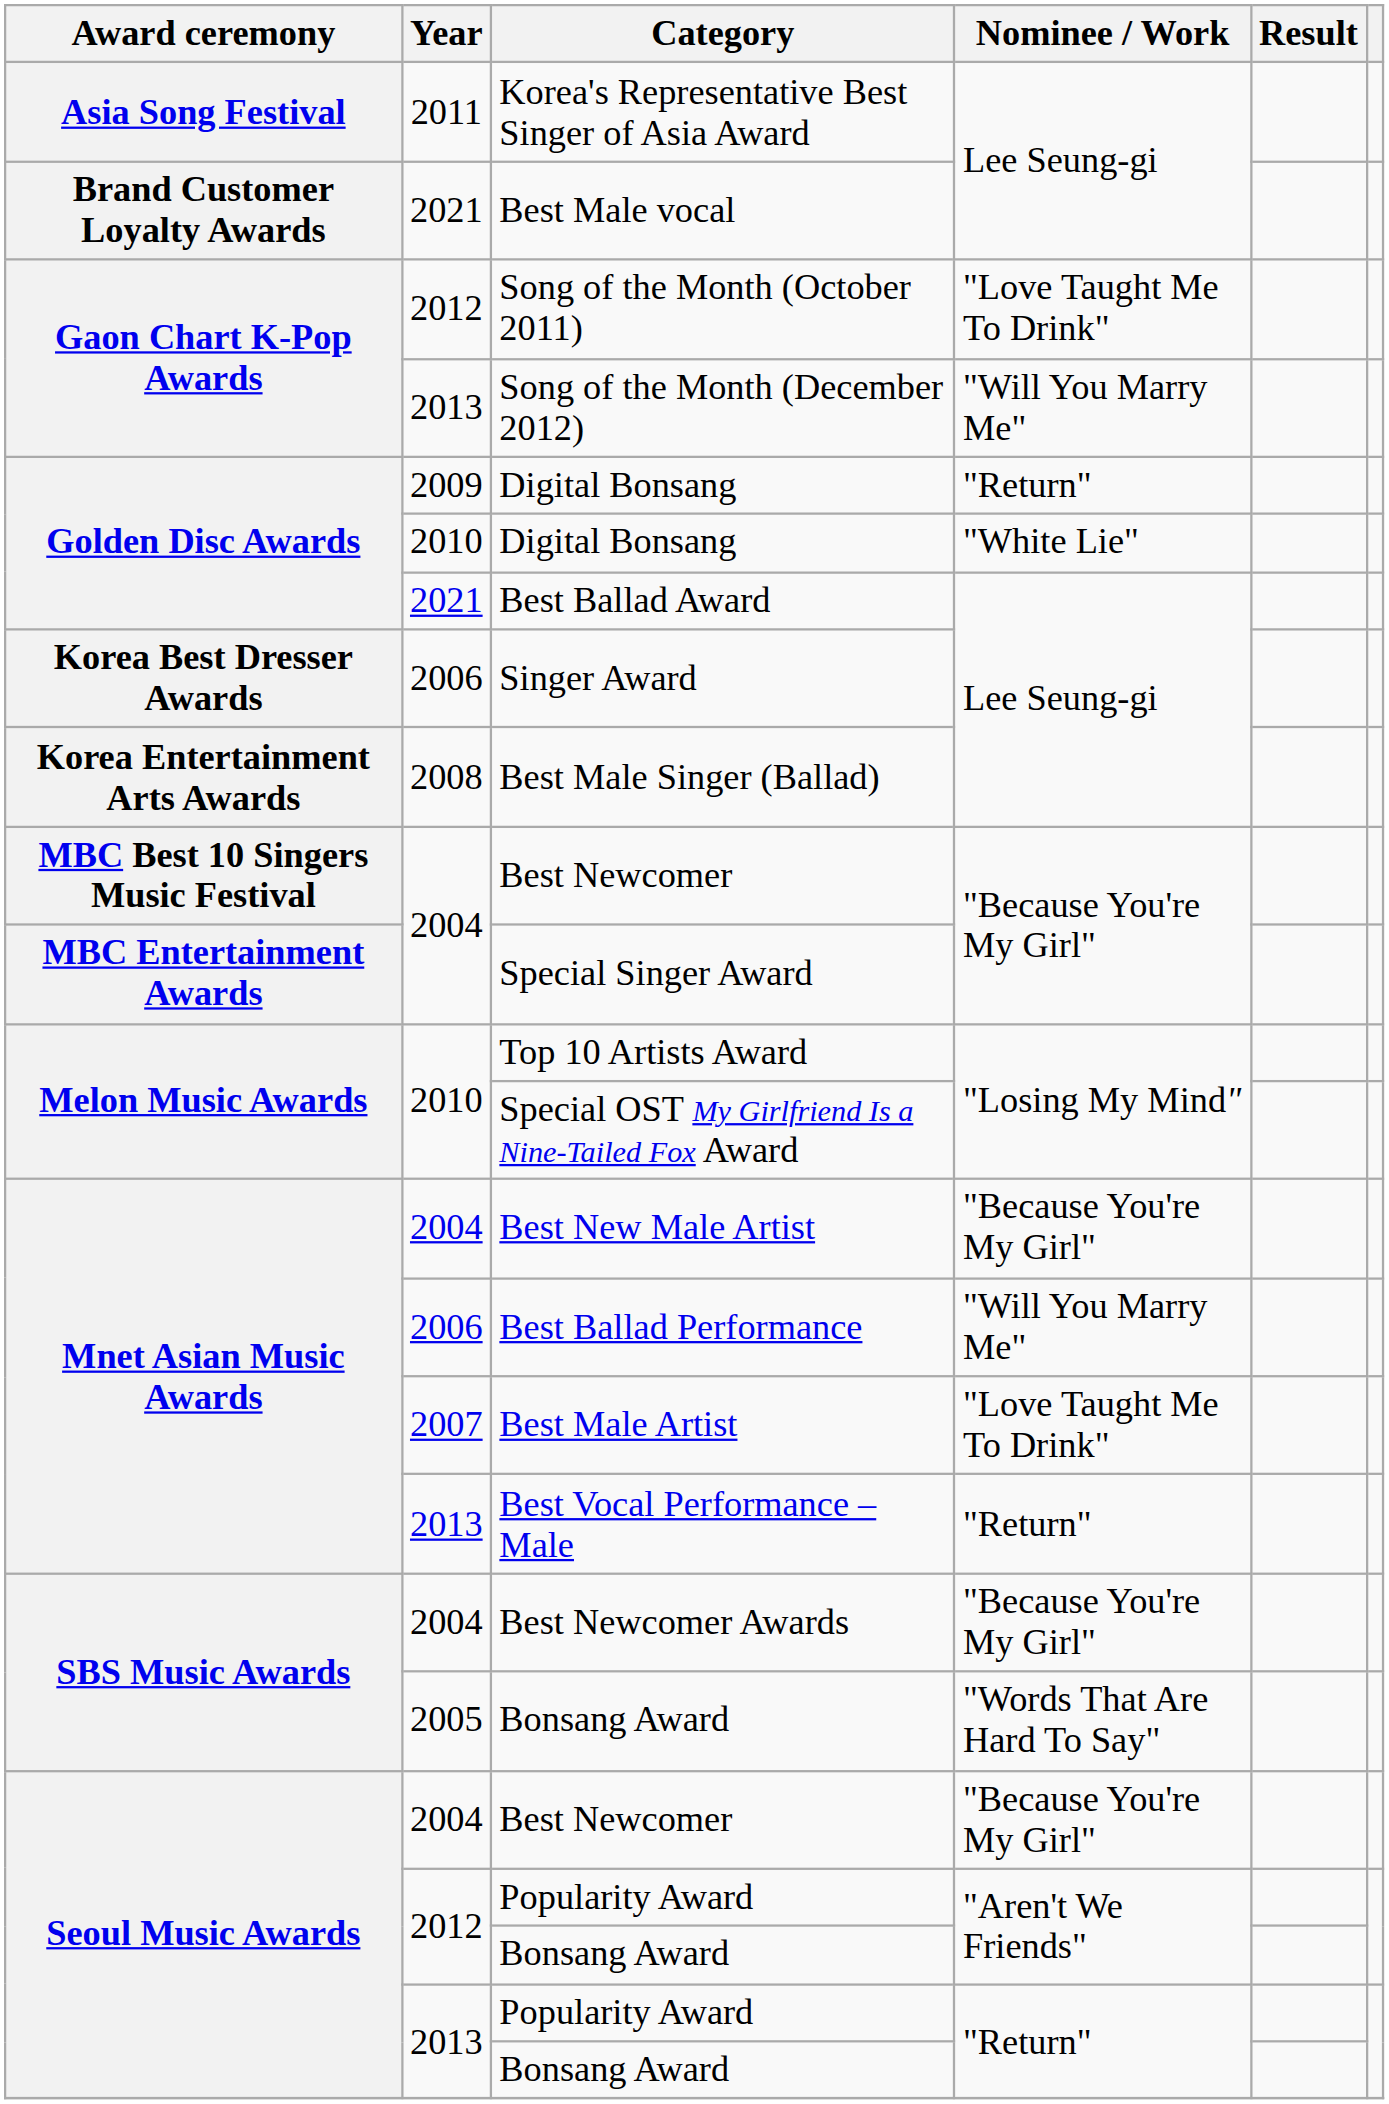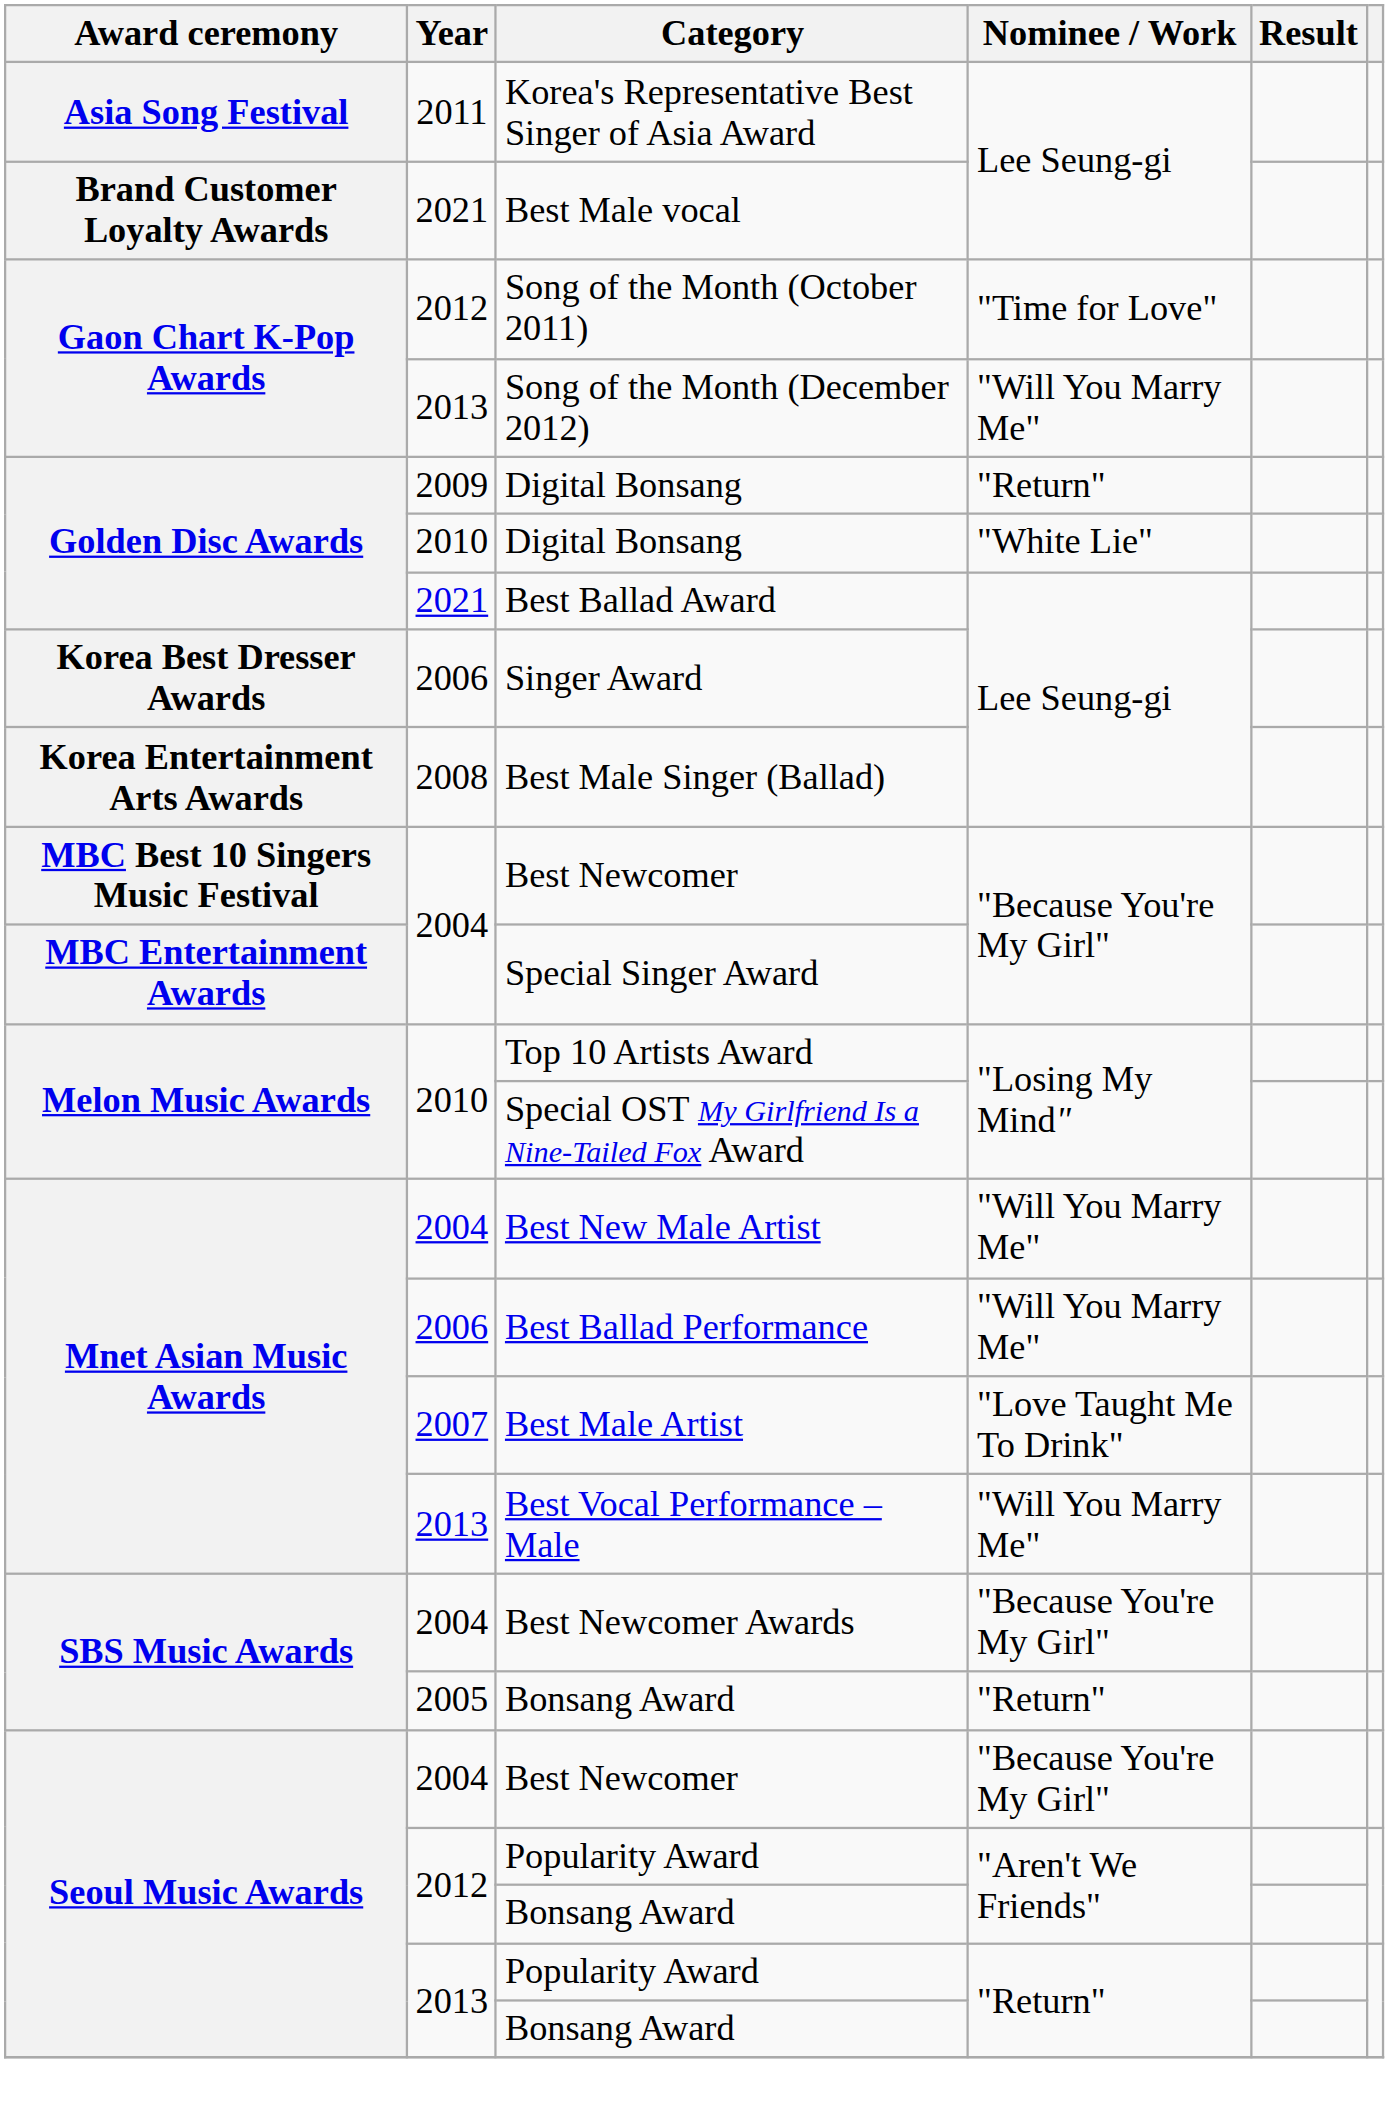 <table class="wikitable plainrowheaders sortable">
 <tr>
 <th scope="col">Award ceremony</th>
 <th scope="col">Year</th>
 <th scope="col">Category</th>
 <th scope="col">Nominee / Work</th>
 <th scope="col">Result</th>
 <th scope="col" class="unsortable"></th>
 </tr>
 <tr>
 <th scope="row"><a href='#'>Asia Song Festival</a></th>
 <td style="text-align:center">2011</td>
 <td>Korea's Representative Best Singer of Asia Award</td>
 <td rowspan="2">Lee Seung-gi</td>
 <td></td>
 <td style="text-align:center"></td>
 </tr>
 <tr>
 <th scope="row"  rowspan="1">Brand Customer Loyalty Awards</th>
 <td style="text-align:center" rowspan="1">2021</td>
 <td>Best Male vocal</td>
 <td></td>
 <td style="text-align:center"></td>
 </tr>
 <tr>
 <th scope="row"  rowspan="2"><a href='#'>Gaon Chart K-Pop Awards</a></th>
 <td style="text-align:center">2012</td>
 <td>Song of the Month (October 2011)</td>
-<td>"Love Taught Me To Drink"</td>
+<td>"Time for Love"</td>
 <td></td>
 <td style="text-align:center"></td>
 </tr>
 <tr>
 <td style="text-align:center">2013</td>
 <td>Song of the Month (December 2012)</td>
 <td>"Will You Marry Me"</td>
 <td></td>
 <td style="text-align:center"></td>
 </tr>
 <tr>
 <th scope="row"  rowspan="3"><a href='#'>Golden Disc Awards</a></th>
 <td style="text-align:center">2009</td>
 <td>Digital Bonsang</td>
 <td>"Return"</td>
 <td></td>
 <td style="text-align:center"></td>
 </tr>
 <tr>
 <td style="text-align:center" rowspan=1>2010</td>
 <td>Digital Bonsang</td>
 <td>"White Lie"</td>
 <td></td>
 <td style="text-align:center"></td>
 </tr>
 <tr>
 <td style="text-align:center"><a href='#'>2021</a></td>
 <td>Best Ballad Award</td>
 <td rowspan="3">Lee Seung-gi</td>
 <td></td>
 <td style="text-align:center"></td>
 </tr>
 <tr>
 <th scope="row"  rowspan="1">Korea Best Dresser Awards</th>
 <td style="text-align:center">2006</td>
 <td>Singer Award</td>
 <td></td>
 <td style="text-align:center"></td>
 </tr>
 <tr>
 <th scope="row"  rowspan=1>Korea Entertainment Arts Awards</th>
 <td style="text-align:center">2008</td>
 <td>Best Male Singer (Ballad)</td>
 <td></td>
 <td style="text-align:center"></td>
 </tr>
 <tr>
 <th scope="row"  rowspan=1><a href='#'>MBC</a> Best 10 Singers Music Festival</th>
 <td style="text-align:center"  rowspan=2>2004</td>
 <td>Best Newcomer</td>
 <td rowspan=2>"Because You're My Girl"</td>
 <td></td>
 <td style="text-align:center"></td>
 </tr>
 <tr>
 <th scope="row"  rowspan=1><a href='#'>MBC Entertainment Awards</a></th>
 <td>Special Singer Award</td>
 <td></td>
 <td style="text-align:center"></td>
 </tr>
 <tr>
 <th scope="row" rowspan=2><a href='#'>Melon Music Awards</a></th>
 <td style="text-align:center"  rowspan=2>2010</td>
 <td>Top 10 Artists Award</td>
 <td rowspan=2>"Losing My Mind<em>"</em></td>
 <td></td>
 <td style="text-align:center"></td>
 </tr>
 <tr>
 <td>Special OST <small><em><a href='#'>My Girlfriend Is a Nine-Tailed Fox</a></em></small> Award</td>
 <td></td>
 <td style="text-align:center"></td>
 </tr>
 <tr>
 <th scope="row" rowspan="4"><a href='#'>Mnet Asian Music Awards</a></th>
 <td style="text-align:center"><a href='#'>2004</a></td>
 <td><a href='#'>Best New Male Artist</a></td>
-<td rowspan="1">"Because You're My Girl"</td>
+<td>"Will You Marry Me"</td>
 <td></td>
 <td style="text-align:center"></td>
 </tr>
 <tr>
 <td style="text-align:center"><a href='#'>2006</a></td>
 <td><a href='#'>Best Ballad Performance</a></td>
 <td>"Will You Marry Me"</td>
 <td></td>
 <td style="text-align:center"></td>
 </tr>
 <tr>
 <td style="text-align:center"><a href='#'>2007</a></td>
 <td><a href='#'>Best Male Artist</a></td>
 <td>"Love Taught Me To Drink"</td>
 <td></td>
 <td style="text-align:center"></td>
 </tr>
 <tr>
 <td style="text-align:center"><a href='#'>2013</a></td>
 <td><a href='#'>Best Vocal Performance – Male</a></td>
-<td>"Return"</td>
+<td>"Will You Marry Me"</td>
 <td></td>
 <td style="text-align:center"></td>
 </tr>
 <tr>
 <th scope="row"  rowspan=2><a href='#'>SBS Music Awards</a></th>
 <td style="text-align:center">2004</td>
 <td>Best Newcomer Awards</td>
 <td>"Because You're My Girl"</td>
 <td></td>
 <td style="text-align:center"></td>
 </tr>
 <tr>
 <td style="text-align:center">2005</td>
 <td>Bonsang Award</td>
-<td>"Words That Are Hard To Say"</td>
+<td>"Return"</td>
 <td></td>
 <td style="text-align:center"></td>
 </tr>
 <tr>
 <th scope="row"  rowspan=5><a href='#'>Seoul Music Awards</a></th>
 <td style="text-align:center">2004</td>
 <td rowspan=1>Best Newcomer</td>
 <td>"Because You're My Girl"</td>
 <td></td>
 <td style="text-align:center"></td>
 </tr>
 <tr>
 <td style="text-align:center" rowspan=2>2012</td>
 <td>Popularity Award</td>
 <td rowspan=2>"Aren't We Friends"</td>
 <td></td>
 <td style="text-align:center" rowspan=2></td>
 </tr>
 <tr>
 <td>Bonsang Award</td>
 <td></td>
 </tr>
 <tr>
 <td style="text-align:center" rowspan=2>2013</td>
 <td>Popularity Award</td>
 <td rowspan=2>"Return"</td>
 <td></td>
 <td style="text-align:center" rowspan=2></td>
 </tr>
 <tr>
 <td>Bonsang Award</td>
 <td></td>
 </tr>
 <tr>
 </tr>
 </table>
